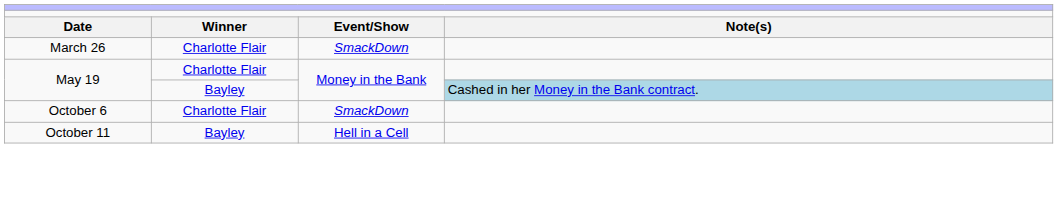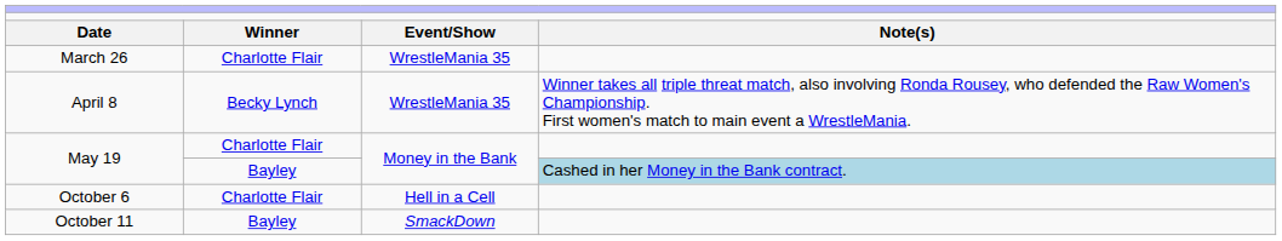 <table class="wikitable" style="text-align:center; width:100%;">
 <tr style="background:#BBF;">
 <td colspan="4"></td>
 </tr>
 <tr>
 <td colspan="4"><strong></strong></td>
 </tr>
 <tr>
 <th width=14%>Date</th>
 <th width=14%>Winner</th>
 <th width=14%>Event/Show</th>
 <th width=58%>Note(s)</th>
 </tr>
 <tr>
 <td>March 26</td>
 <td><a href='#'>Charlotte Flair</a></td>
-<td><em><a href='#'>SmackDown</a></em></td>
+<td><a href='#'>WrestleMania 35</a></td>
 <td></td>
+</tr>
+<tr>
+<td>April 8</td>
+<td><a href='#'>Becky Lynch</a></td>
+<td><a href='#'>WrestleMania 35</a></td>
+<td align=left><a href='#'>Winner takes all</a> <a href='#'>triple threat match</a>, also involving <a href='#'>Ronda Rousey</a>, who defended the <a href='#'>Raw Women's Championship</a>.<br>First women's match to main event a <a href='#'>WrestleMania</a>.<br></td>
 </tr>
 <tr>
 <td rowspan="2">May 19</td>
 <td><a href='#'>Charlotte Flair</a></td>
 <td rowspan="2"><a href='#'>Money in the Bank</a></td>
 <td></td>
 </tr>
 <tr>
 <td><a href='#'>Bayley</a></td>
 <td align=left style="background: lightblue;">Cashed in her <a href='#'>Money in the Bank contract</a>.</td>
 </tr>
 <tr>
 <td>October 6</td>
 <td><a href='#'>Charlotte Flair</a></td>
-<td><em><a href='#'>SmackDown</a></em></td>
+<td><a href='#'>Hell in a Cell</a></td>
 <td></td>
 </tr>
 <tr>
 <td>October 11</td>
 <td><a href='#'>Bayley</a></td>
-<td><a href='#'>Hell in a Cell</a></td>
+<td><em><a href='#'>SmackDown</a></em></td>
 <td></td>
 </tr>
 </table>
